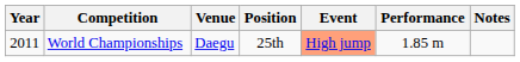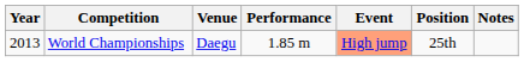 <table class="wikitable" width=55% style="font-size:90%; text-align:center;">
 <tr>
 <th>Year</th>
 <th>Competition</th>
 <th>Venue</th>
+<th>Performance</th>
+<th>Event</th>
 <th>Position</th>
-<th>Event</th>
-<th>Performance</th>
 <th>Notes</th>
 </tr>
 <tr>
-<td>2011</td>
+<td>2013</td>
 <td align=left><a href='#'>World Championships</a></td>
 <td align=left> <a href='#'>Daegu</a></td>
+<td>1.85 m</td>
+<td style="background: lightsalmon;"><a href='#'>High jump</a></td>
 <td>25th </td>
-<td style="background: lightsalmon;"><a href='#'>High jump</a></td>
-<td>1.85 m</td>
 <td></td>
 </tr>
 </table>
